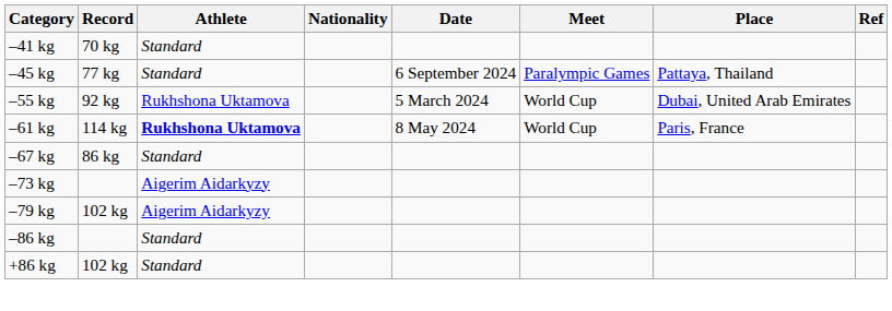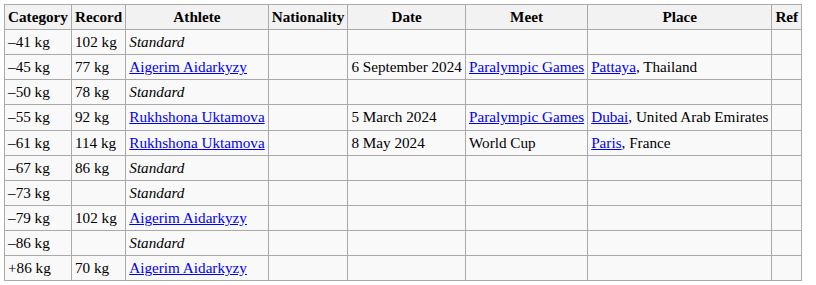 <table class="wikitable" style="font-size:95%">
 <tr>
 <th>Category</th>
 <th>Record</th>
 <th>Athlete</th>
 <th>Nationality</th>
 <th>Date</th>
 <th>Meet</th>
 <th>Place</th>
 <th>Ref</th>
 </tr>
 <tr>
 <td>–41 kg</td>
-<td>70 kg</td>
+<td>102 kg</td>
 <td><em>Standard</em></td>
 <td></td>
 <td></td>
 <td></td>
 <td></td>
 <td></td>
 </tr>
 <tr>
 <td>–45 kg</td>
 <td>77 kg</td>
-<td><em>Standard</em></td>
+<td><a href='#'>Aigerim Aidarkyzy</a></td>
 <td></td>
 <td>6 September 2024</td>
 <td><a href='#'>Paralympic Games</a></td>
 <td> <a href='#'>Pattaya</a>, Thailand</td>
+<td></td>
+</tr>
+<tr>
+<td>–50 kg</td>
+<td>78 kg</td>
+<td><em>Standard</em></td>
+<td></td>
+<td></td>
+<td></td>
+<td></td>
 <td></td>
 </tr>
 <tr>
 <td>–55 kg</td>
 <td>92 kg</td>
 <td><a href='#'>Rukhshona Uktamova</a></td>
 <td></td>
 <td>5 March 2024</td>
-<td>World Cup</td>
+<td><a href='#'>Paralympic Games</a></td>
 <td> <a href='#'>Dubai</a>, United Arab Emirates</td>
 <td></td>
 </tr>
 <tr>
 <td>–61 kg</td>
 <td>114 kg</td>
-<td><strong><a href='#'>Rukhshona Uktamova</a></strong></td>
+<td><a href='#'>Rukhshona Uktamova</a></td>
 <td></td>
 <td>8 May 2024</td>
 <td>World Cup</td>
 <td> <a href='#'>Paris</a>, France</td>
 <td></td>
 </tr>
 <tr>
 <td>–67 kg</td>
 <td>86 kg</td>
 <td><em>Standard</em></td>
 <td></td>
 <td></td>
 <td></td>
 <td></td>
 <td></td>
 </tr>
 <tr>
 <td>–73 kg</td>
 <td></td>
-<td><a href='#'>Aigerim Aidarkyzy</a></td>
+<td><em>Standard</em></td>
 <td></td>
 <td></td>
 <td></td>
 <td></td>
 <td></td>
 </tr>
 <tr>
 <td>–79 kg</td>
 <td>102 kg</td>
 <td><a href='#'>Aigerim Aidarkyzy</a></td>
 <td></td>
 <td></td>
 <td></td>
 <td></td>
 <td></td>
 </tr>
 <tr>
 <td>–86 kg</td>
 <td></td>
 <td><em>Standard</em></td>
 <td></td>
 <td></td>
 <td></td>
 <td></td>
 <td></td>
 </tr>
 <tr>
 <td>+86 kg</td>
-<td>102 kg</td>
-<td><em>Standard</em></td>
+<td>70 kg</td>
+<td><a href='#'>Aigerim Aidarkyzy</a></td>
 <td></td>
 <td></td>
 <td></td>
 <td></td>
 <td></td>
 </tr>
 </table>
